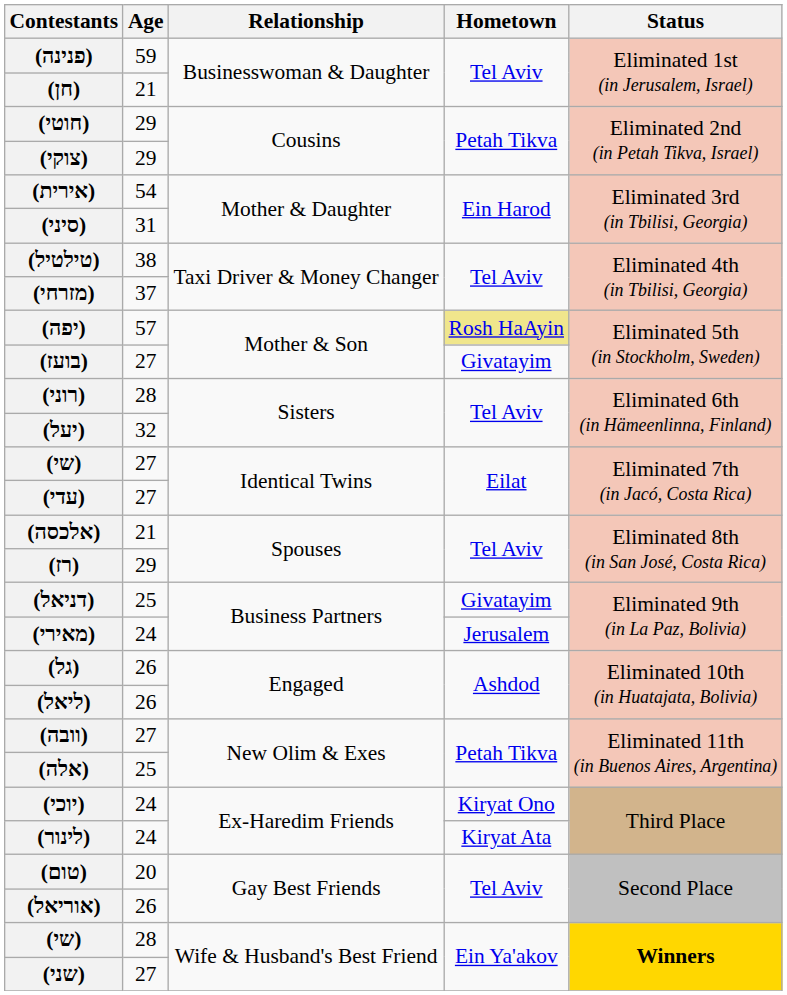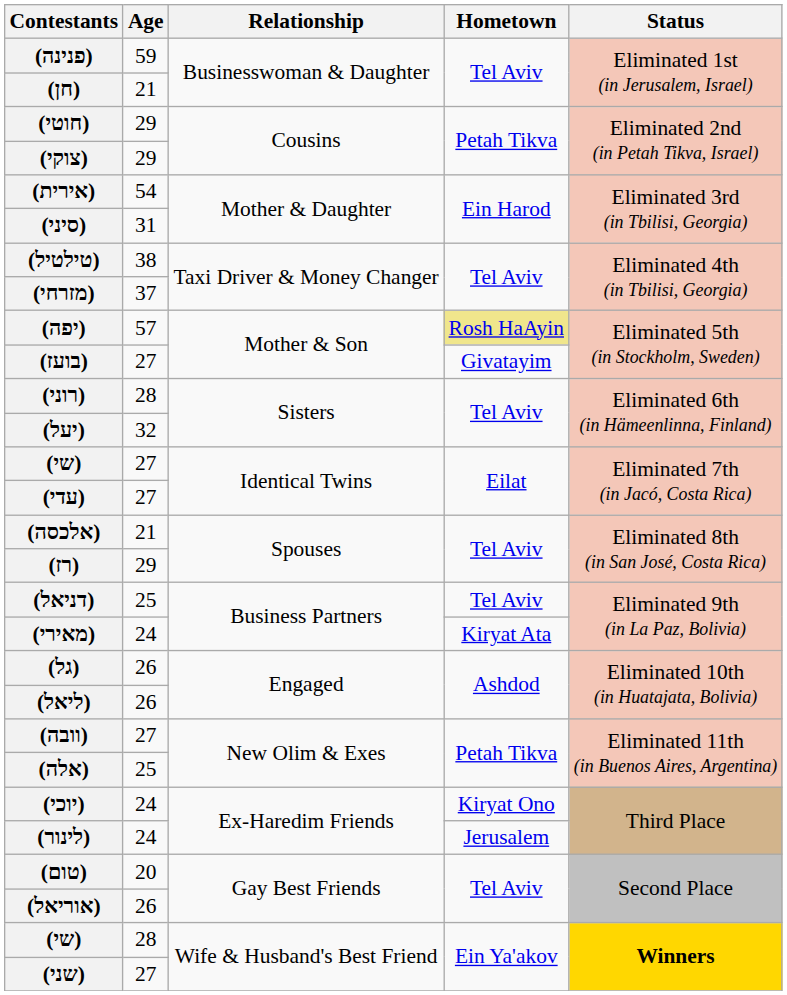 <table class="wikitable sortable" style="text-align:center;">
 <tr>
 <th scope="col">Contestants</th>
 <th scope="col">Age</th>
 <th class="unsortable" scope="col">Relationship</th>
 <th scope="col" class="unsortable">Hometown</th>
 <th scope="col">Status</th>
 </tr>
 <tr>
 <th scope="row"> (פנינה)</th>
 <td>59</td>
 <td rowspan="2">Businesswoman & Daughter</td>
 <td rowspan="2"><a href='#'>Tel Aviv</a></td>
 <td rowspan="2" bgcolor="f4c7b8">Eliminated 1st<br><small><em>(in Jerusalem, Israel)</em></small></td>
 </tr>
 <tr>
 <th scope="row"> (חן)</th>
 <td>21</td>
 </tr>
 <tr>
 <th scope="row"> (חוטי)</th>
 <td>29</td>
 <td rowspan="2">Cousins</td>
 <td rowspan="2"><a href='#'>Petah Tikva</a></td>
 <td rowspan="2" bgcolor="f4c7b8">Eliminated 2nd<br><small><em>(in Petah Tikva, Israel)</em></small></td>
 </tr>
 <tr>
 <th scope="row"> (צוקי)</th>
 <td>29</td>
 </tr>
 <tr>
 <th scope="row"> (אירית)</th>
 <td>54</td>
 <td rowspan="2">Mother & Daughter</td>
 <td rowspan="2"><a href='#'>Ein Harod</a></td>
 <td rowspan="2" bgcolor="f4c7b8">Eliminated 3rd<br><small><em>(in Tbilisi, Georgia)</em></small></td>
 </tr>
 <tr>
 <th scope="row"> (סיני)</th>
 <td>31</td>
 </tr>
 <tr>
 <th scope="row"> (טילטיל)</th>
 <td>38</td>
 <td rowspan="2">Taxi Driver & Money Changer</td>
 <td rowspan="2"><a href='#'>Tel Aviv</a></td>
 <td rowspan="2" bgcolor="f4c7b8">Eliminated 4th<br><small><em>(in Tbilisi, Georgia)</em></small></td>
 </tr>
 <tr>
 <th scope="row"> (מזרחי)</th>
 <td>37</td>
 </tr>
 <tr>
 <th scope="row"> (יפה)</th>
 <td>57</td>
 <td rowspan="2">Mother & Son</td>
 <td style="background: khaki;"><a href='#'>Rosh HaAyin</a></td>
 <td rowspan="2" bgcolor="f4c7b8">Eliminated 5th<br><small><em>(in Stockholm, Sweden)</em></small></td>
 </tr>
 <tr>
 <th scope="row"> (בועז)</th>
 <td>27</td>
 <td><a href='#'>Givatayim</a></td>
 </tr>
 <tr>
 <th scope="row"> (רוני)</th>
 <td>28</td>
 <td rowspan="2">Sisters</td>
 <td rowspan="2"><a href='#'>Tel Aviv</a></td>
 <td rowspan="2" bgcolor="f4c7b8">Eliminated 6th<br><small><em>(in Hämeenlinna, Finland)</em></small></td>
 </tr>
 <tr>
 <th scope="row"> (יעל)</th>
 <td>32</td>
 </tr>
 <tr>
 <th scope="row"> (שי)</th>
 <td>27</td>
 <td rowspan="2">Identical Twins</td>
 <td rowspan="2"><a href='#'>Eilat</a></td>
 <td rowspan="2" bgcolor="f4c7b8">Eliminated 7th<br><small><em>(in Jacó, Costa Rica)</em></small></td>
 </tr>
 <tr>
 <th scope="row"> (עדי)</th>
 <td>27</td>
 </tr>
 <tr>
 <th scope="row"> (אלכסה)</th>
 <td>21</td>
 <td rowspan="2">Spouses</td>
 <td rowspan="2"><a href='#'>Tel Aviv</a></td>
 <td rowspan="2" bgcolor="f4c7b8">Eliminated 8th<br><small><em>(in San José, Costa Rica)</em></small></td>
 </tr>
 <tr>
 <th scope="row"> (רז)</th>
 <td>29</td>
 </tr>
 <tr>
 <th scope="row"> (דניאל)</th>
 <td>25</td>
 <td rowspan="2">Business Partners</td>
-<td><a href='#'>Givatayim</a></td>
+<td><a href='#'>Tel Aviv</a></td>
 <td rowspan="2" bgcolor="f4c7b8">Eliminated 9th<br><small><em>(in La Paz, Bolivia)</em></small></td>
 </tr>
 <tr>
 <th scope="row"> (מאירי)</th>
 <td>24</td>
-<td><a href='#'>Jerusalem</a></td>
+<td><a href='#'>Kiryat Ata</a></td>
 </tr>
 <tr>
 <th scope="row"> (גל)</th>
 <td>26</td>
 <td rowspan="2">Engaged</td>
 <td rowspan="2"><a href='#'>Ashdod</a></td>
 <td rowspan="2" bgcolor="f4c7b8">Eliminated 10th<br><small><em>(in Huatajata, Bolivia)</em></small></td>
 </tr>
 <tr>
 <th scope="row"> (ליאל)</th>
 <td>26</td>
 </tr>
 <tr>
 <th scope="row"> (וובה)</th>
 <td>27</td>
 <td rowspan="2">New Olim & Exes</td>
 <td rowspan="2"><a href='#'>Petah Tikva</a></td>
 <td rowspan="2" bgcolor="f4c7b8">Eliminated 11th<br><small><em>(in Buenos Aires, Argentina)</em></small></td>
 </tr>
 <tr>
 <th scope="row"> (אלה)</th>
 <td>25</td>
 </tr>
 <tr>
 <th scope="row"> (יוכי)</th>
 <td>24</td>
 <td rowspan="2">Ex-Haredim Friends</td>
 <td><a href='#'>Kiryat Ono</a></td>
 <td rowspan="2" bgcolor="tan">Third Place</td>
 </tr>
 <tr>
 <th scope="row"> (לינור)</th>
 <td>24</td>
-<td><a href='#'>Kiryat Ata</a></td>
+<td><a href='#'>Jerusalem</a></td>
 </tr>
 <tr>
 <th scope="row"> (טום)</th>
 <td>20</td>
 <td rowspan="2">Gay Best Friends</td>
 <td rowspan="2"><a href='#'>Tel Aviv</a></td>
 <td rowspan="2" bgcolor="silver">Second Place</td>
 </tr>
 <tr>
 <th scope="row"> (אוריאל)</th>
 <td>26</td>
 </tr>
 <tr>
 <th scope="row"> (שי)</th>
 <td>28</td>
 <td rowspan="2">Wife & Husband's Best Friend</td>
 <td rowspan="2"><a href='#'>Ein Ya'akov</a></td>
 <td rowspan="2" bgcolor="gold"><strong>Winners</strong></td>
 </tr>
 <tr>
 <th scope="row"> (שני)</th>
 <td>27</td>
 </tr>
 </table>
